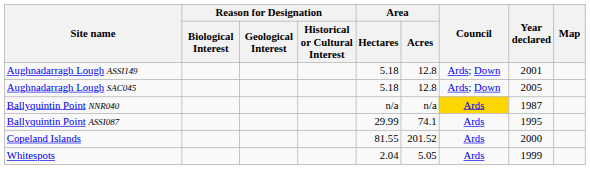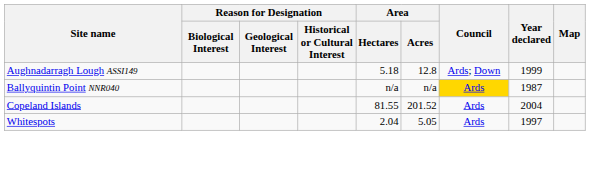 <table class="wikitable">
 <tr>
 <th style="width:270px" rowspan="2">Site name</th>
 <th style="width:160px" colspan="3">Reason for Designation</th>
 <th style="width:100px" colspan="2">Area</th>
 <th style="width:100px" rowspan="2">Council</th>
 <th style="width:60px" rowspan="2">Year declared</th>
 <th style="width:40px" rowspan="2">Map</th>
 </tr>
 <tr>
 <th style="width:80px">Biological Interest</th>
 <th style="width:80px">Geological Interest</th>
 <th style="width:80px">Historical or Cultural Interest</th>
 <th style="width:50px">Hectares</th>
 <th style="width:50px">Acres</th>
 </tr>
 <tr>
 <td><a href='#'>Aughnadarragh Lough</a> <small><em>ASSI149</em></small></td>
 <td align="center"></td>
 <td align="center"> </td>
 <td align="center"> </td>
 <td align="right">5.18</td>
 <td align="right">12.8</td>
 <td align="center"><a href='#'>Ards</a>; <a href='#'>Down</a></td>
-<td align="center">2001</td>
-<td align="center"></td>
-</tr>
-<tr>
-<td><a href='#'>Aughnadarragh Lough</a> <small><em>SAC045</em></small></td>
-<td align="center"></td>
-<td align="center"> </td>
-<td align="center"> </td>
-<td align="right">5.18</td>
-<td align="right">12.8</td>
-<td align="center"><a href='#'>Ards</a>; <a href='#'>Down</a></td>
-<td align="center">2005</td>
+<td align="center">1999</td>
 <td align="center"></td>
 </tr>
 <tr>
 <td><a href='#'>Ballyquintin Point</a> <small><em>NNR040</em></small></td>
 <td align="center"></td>
 <td align="center"></td>
 <td align="center"> </td>
 <td align="right">n/a</td>
 <td align="right">n/a</td>
 <td align="center" style="background: gold;"><a href='#'>Ards</a></td>
 <td align="center">1987</td>
 <td align="center"></td>
 </tr>
 <tr>
-<td><a href='#'>Ballyquintin Point</a> <small><em>ASSI087</em></small></td>
-<td align="center"></td>
-<td align="center"></td>
-<td align="center"> </td>
-<td align="right">29.99</td>
-<td align="right">74.1</td>
-<td align="center"><a href='#'>Ards</a></td>
-<td align="center">1995</td>
-<td align="center"></td>
-</tr>
-<tr>
 <td><a href='#'>Copeland Islands</a></td>
 <td align="center"></td>
 <td align="center"> </td>
 <td align="center"> </td>
 <td align="right">81.55</td>
 <td align="right">201.52</td>
 <td align="center"><a href='#'>Ards</a></td>
-<td align="center">2000</td>
+<td align="center">2004</td>
 <td align="center"></td>
 </tr>
 <tr>
 <td><a href='#'>Whitespots</a></td>
 <td align="center"> </td>
 <td align="center"></td>
 <td align="center"> </td>
 <td align="right">2.04</td>
 <td align="right">5.05</td>
 <td align="center"><a href='#'>Ards</a></td>
-<td align="center">1999</td>
+<td align="center">1997</td>
 <td align="center"></td>
 </tr>
 </table>
